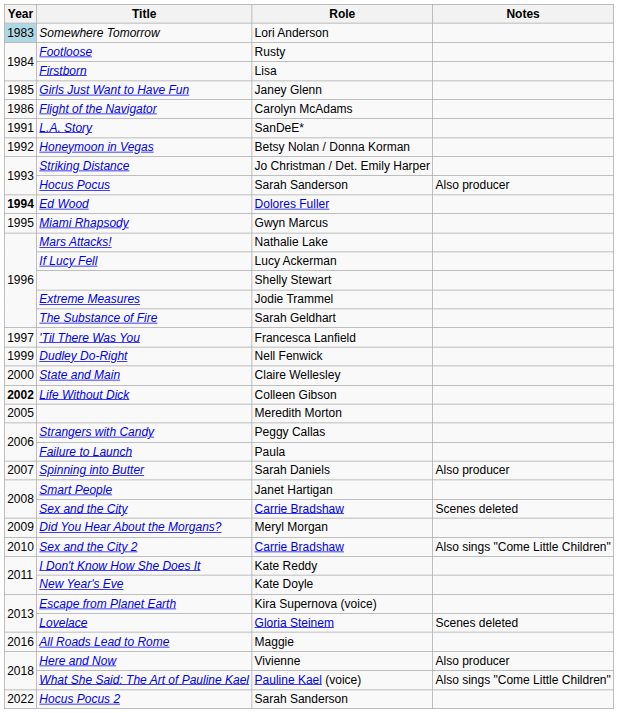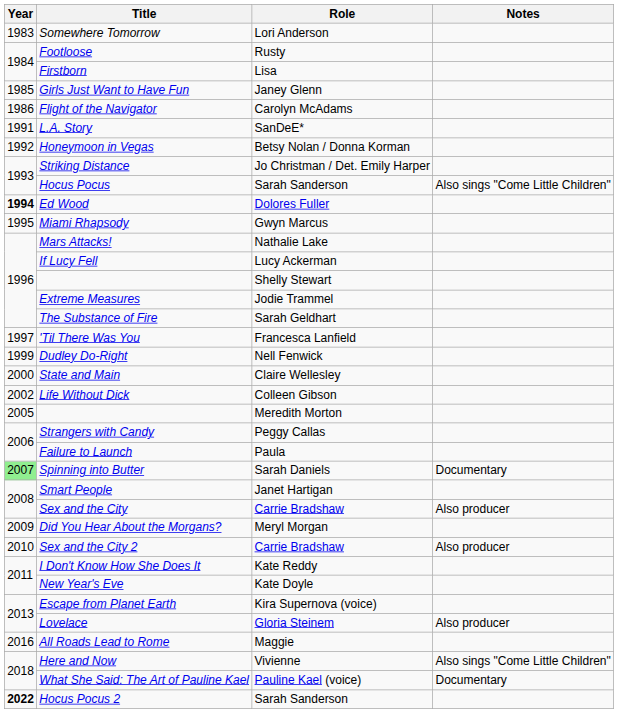 <table class="wikitable sortable">
 <tr>
 <th>Year</th>
 <th>Title</th>
 <th>Role</th>
 <th class = "unsortable">Notes</th>
 </tr>
 <tr>
-<td style="background: lightblue;">1983</td>
+<td>1983</td>
 <td><em>Somewhere Tomorrow</em></td>
 <td>Lori Anderson</td>
 <td></td>
 </tr>
 <tr>
 <td rowspan="2">1984</td>
 <td><em><a href='#'>Footloose</a></em></td>
 <td>Rusty</td>
 <td></td>
 </tr>
 <tr>
 <td><em><a href='#'>Firstborn</a></em></td>
 <td>Lisa</td>
 <td></td>
 </tr>
 <tr>
 <td>1985</td>
 <td><em><a href='#'>Girls Just Want to Have Fun</a></em></td>
 <td>Janey Glenn</td>
 <td></td>
 </tr>
 <tr>
 <td>1986</td>
 <td><em><a href='#'>Flight of the Navigator</a> </em></td>
 <td>Carolyn McAdams</td>
 <td></td>
 </tr>
 <tr>
 <td>1991</td>
 <td><em><a href='#'>L.A. Story</a></em></td>
 <td>SanDeE*</td>
 <td></td>
 </tr>
 <tr>
 <td>1992</td>
 <td><em><a href='#'>Honeymoon in Vegas</a></em></td>
 <td>Betsy Nolan / Donna Korman</td>
 <td></td>
 </tr>
 <tr>
 <td rowspan="2">1993</td>
 <td><em><a href='#'>Striking Distance</a></em></td>
 <td>Jo Christman / Det. Emily Harper</td>
 <td></td>
 </tr>
 <tr>
 <td><em><a href='#'>Hocus Pocus</a></em></td>
 <td>Sarah Sanderson</td>
-<td>Also producer</td>
+<td>Also sings "Come Little Children"</td>
 </tr>
 <tr>
 <td><strong>1994</strong></td>
 <td><em><a href='#'>Ed Wood</a></em></td>
 <td><a href='#'>Dolores Fuller</a></td>
 <td></td>
 </tr>
 <tr>
 <td>1995</td>
 <td><em><a href='#'>Miami Rhapsody</a></em></td>
 <td>Gwyn Marcus</td>
 <td></td>
 </tr>
 <tr>
 <td rowspan="5">1996</td>
 <td><em><a href='#'>Mars Attacks!</a></em></td>
 <td>Nathalie Lake</td>
 <td></td>
 </tr>
 <tr>
 <td><em><a href='#'>If Lucy Fell</a></em></td>
 <td>Lucy Ackerman</td>
 <td></td>
 </tr>
 <tr>
 <td><em></em></td>
 <td>Shelly Stewart</td>
 <td></td>
 </tr>
 <tr>
 <td><em><a href='#'>Extreme Measures</a></em></td>
 <td>Jodie Trammel</td>
 <td></td>
 </tr>
 <tr>
 <td><em><a href='#'>The Substance of Fire</a></em></td>
 <td>Sarah Geldhart</td>
 <td></td>
 </tr>
 <tr>
 <td>1997</td>
 <td><em><a href='#'>'Til There Was You</a></em></td>
 <td>Francesca Lanfield</td>
 <td></td>
 </tr>
 <tr>
 <td>1999</td>
 <td><em><a href='#'>Dudley Do-Right</a></em></td>
 <td>Nell Fenwick</td>
 <td></td>
 </tr>
 <tr>
 <td>2000</td>
 <td><em><a href='#'>State and Main</a></em></td>
 <td>Claire Wellesley</td>
 <td></td>
 </tr>
 <tr>
-<td><strong>2002</strong></td>
+<td>2002</td>
 <td><em><a href='#'>Life Without Dick</a></em></td>
 <td>Colleen Gibson</td>
 <td></td>
 </tr>
 <tr>
 <td>2005</td>
 <td><em></em></td>
 <td>Meredith Morton</td>
 <td></td>
 </tr>
 <tr>
 <td rowspan="2">2006</td>
 <td><em><a href='#'>Strangers with Candy</a></em></td>
 <td>Peggy Callas</td>
 <td></td>
 </tr>
 <tr>
 <td><em><a href='#'>Failure to Launch</a></em></td>
 <td>Paula</td>
 <td></td>
 </tr>
 <tr>
-<td>2007</td>
+<td style="background: lightgreen;">2007</td>
 <td><em><a href='#'>Spinning into Butter</a></em></td>
 <td>Sarah Daniels</td>
-<td>Also producer</td>
+<td>Documentary</td>
 </tr>
 <tr>
 <td rowspan="2">2008</td>
 <td><em><a href='#'>Smart People</a></em></td>
 <td>Janet Hartigan</td>
 <td></td>
 </tr>
 <tr>
 <td><em><a href='#'>Sex and the City</a></em></td>
 <td><a href='#'>Carrie Bradshaw</a></td>
-<td>Scenes deleted</td>
+<td>Also producer</td>
 </tr>
 <tr>
 <td>2009</td>
 <td><em><a href='#'>Did You Hear About the Morgans?</a></em></td>
 <td>Meryl Morgan</td>
 <td></td>
 </tr>
 <tr>
 <td>2010</td>
 <td><em><a href='#'>Sex and the City 2</a></em></td>
 <td><a href='#'>Carrie Bradshaw</a></td>
-<td>Also sings "Come Little Children"</td>
+<td>Also producer</td>
 </tr>
 <tr>
 <td rowspan="2">2011</td>
 <td><em><a href='#'>I Don't Know How She Does It</a></em></td>
 <td>Kate Reddy</td>
 <td></td>
 </tr>
 <tr>
 <td><em><a href='#'>New Year's Eve</a></em></td>
 <td>Kate Doyle</td>
 <td></td>
 </tr>
 <tr>
 <td rowspan="2">2013</td>
 <td><em><a href='#'>Escape from Planet Earth </a></em></td>
 <td>Kira Supernova (voice)</td>
 <td></td>
 </tr>
 <tr>
 <td><em><a href='#'>Lovelace</a></em></td>
 <td><a href='#'>Gloria Steinem</a></td>
-<td>Scenes deleted</td>
+<td>Also producer</td>
 </tr>
 <tr>
 <td>2016</td>
 <td><em><a href='#'>All Roads Lead to Rome</a></em></td>
 <td>Maggie</td>
 <td></td>
 </tr>
 <tr>
 <td rowspan="2">2018</td>
 <td><em><a href='#'>Here and Now</a></em></td>
 <td>Vivienne</td>
-<td>Also producer</td>
+<td>Also sings "Come Little Children"</td>
 </tr>
 <tr>
 <td><em><a href='#'>What She Said: The Art of Pauline Kael</a></em></td>
 <td><a href='#'>Pauline Kael</a> (voice)</td>
-<td>Also sings "Come Little Children"</td>
+<td>Documentary</td>
 </tr>
 <tr>
-<td>2022</td>
+<td><strong>2022</strong></td>
 <td><em><a href='#'>Hocus Pocus 2</a></em></td>
 <td>Sarah Sanderson</td>
 <td></td>
 </tr>
 </table>
